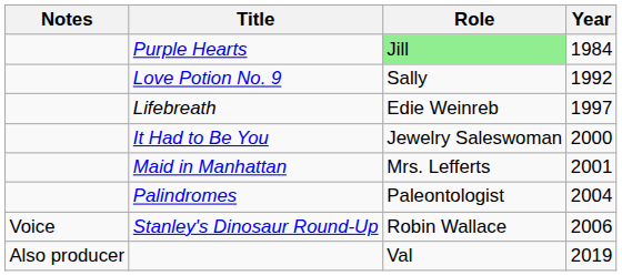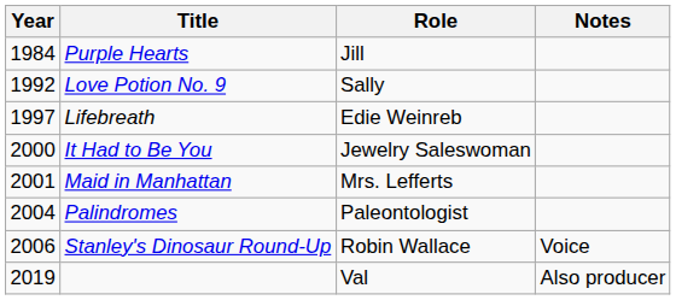 <table class="wikitable sortable">
 <tr>
-<th class="unsortable">Notes</th>
+<th>Year</th>
 <th>Title</th>
 <th>Role</th>
-<th>Year</th>
+<th class="unsortable">Notes</th>
 </tr>
 <tr>
+<td>1984</td>
+<td><em><a href='#'>Purple Hearts</a></em></td>
+<td>Jill</td>
 <td></td>
-<td><em><a href='#'>Purple Hearts</a></em></td>
-<td style="background: lightgreen;">Jill</td>
-<td>1984</td>
 </tr>
 <tr>
-<td></td>
+<td>1992</td>
 <td><em><a href='#'>Love Potion No. 9</a></em></td>
 <td>Sally</td>
-<td>1992</td>
+<td></td>
 </tr>
 <tr>
-<td></td>
+<td>1997</td>
 <td><em>Lifebreath</em></td>
 <td>Edie Weinreb</td>
-<td>1997</td>
+<td></td>
 </tr>
 <tr>
-<td></td>
+<td>2000</td>
 <td><em><a href='#'>It Had to Be You</a></em></td>
 <td>Jewelry Saleswoman</td>
-<td>2000</td>
+<td></td>
 </tr>
 <tr>
-<td></td>
+<td>2001</td>
 <td><em><a href='#'>Maid in Manhattan</a></em></td>
 <td>Mrs. Lefferts</td>
-<td>2001</td>
+<td></td>
 </tr>
 <tr>
-<td></td>
+<td>2004</td>
 <td><em><a href='#'>Palindromes</a></em></td>
 <td>Paleontologist</td>
-<td>2004</td>
+<td></td>
 </tr>
 <tr>
-<td>Voice</td>
+<td>2006</td>
 <td><em><a href='#'>Stanley's Dinosaur Round-Up</a></em></td>
 <td>Robin Wallace</td>
-<td>2006</td>
+<td>Voice</td>
 </tr>
 <tr>
-<td>Also producer</td>
+<td>2019</td>
 <td><em></em></td>
 <td>Val</td>
-<td>2019</td>
+<td>Also producer</td>
 </tr>
 </table>
